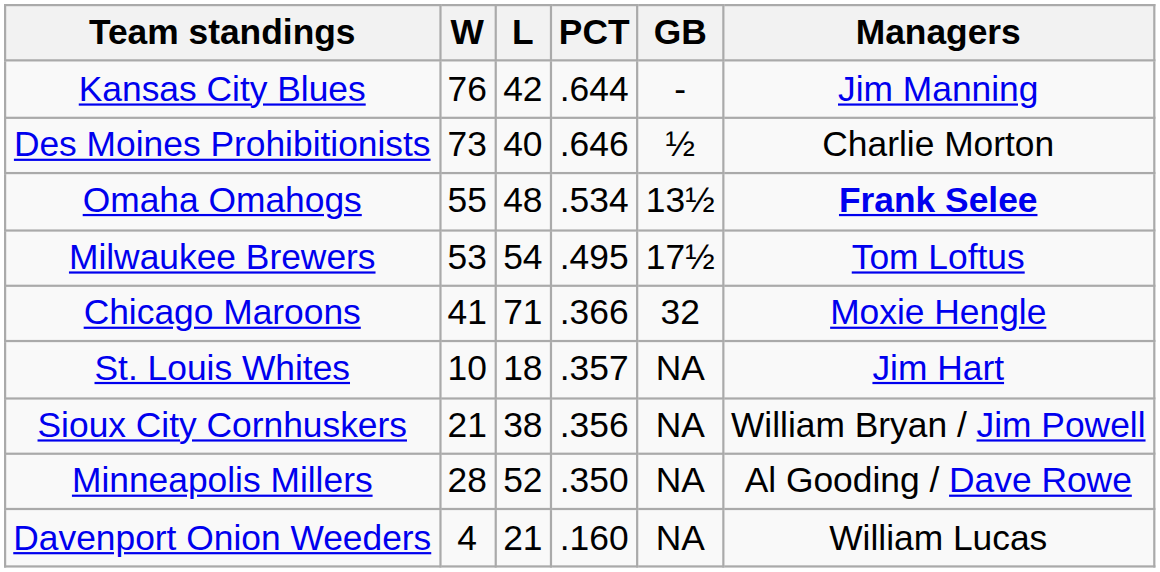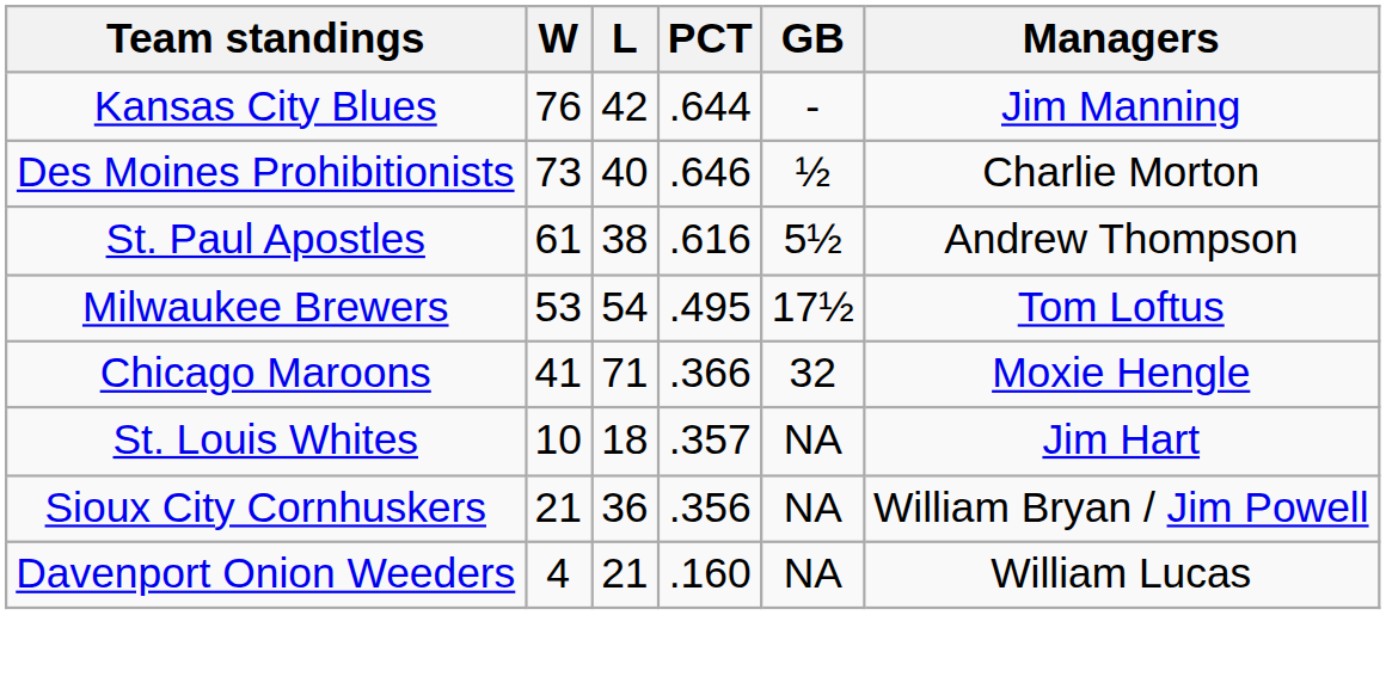 <table class="wikitable" style="text-align:center">
 <tr>
 <th>Team standings</th>
 <th>W</th>
 <th>L</th>
 <th>PCT</th>
 <th>GB</th>
 <th>Managers</th>
 </tr>
 <tr>
 <td><a href='#'>Kansas City Blues</a></td>
 <td>76</td>
 <td>42</td>
 <td>.644</td>
 <td>-</td>
 <td><a href='#'>Jim Manning</a></td>
 </tr>
 <tr>
 <td><a href='#'>Des Moines Prohibitionists</a></td>
 <td>73</td>
 <td>40</td>
 <td>.646</td>
 <td>½</td>
 <td>Charlie Morton</td>
 </tr>
 <tr>
-<td><a href='#'>Omaha Omahogs</a></td>
-<td>55</td>
-<td>48</td>
-<td>.534</td>
-<td>13½</td>
-<td><strong><a href='#'>Frank Selee</a></strong></td>
+<td><a href='#'>St. Paul Apostles</a></td>
+<td>61</td>
+<td>38</td>
+<td>.616</td>
+<td>5½</td>
+<td>Andrew Thompson</td>
 </tr>
 <tr>
 <td><a href='#'>Milwaukee Brewers</a></td>
 <td>53</td>
 <td>54</td>
 <td>.495</td>
 <td>17½</td>
 <td><a href='#'>Tom Loftus</a></td>
 </tr>
 <tr>
 <td><a href='#'>Chicago Maroons</a></td>
 <td>41</td>
 <td>71</td>
 <td>.366</td>
 <td>32</td>
 <td><a href='#'>Moxie Hengle</a></td>
 </tr>
 <tr>
 <td><a href='#'>St. Louis Whites</a></td>
 <td>10</td>
 <td>18</td>
 <td>.357</td>
 <td>NA</td>
 <td><a href='#'>Jim Hart</a></td>
 </tr>
 <tr>
 <td><a href='#'>Sioux City Cornhuskers</a></td>
 <td>21</td>
-<td>38</td>
+<td>36</td>
 <td>.356</td>
 <td>NA</td>
 <td>William Bryan / <a href='#'>Jim Powell</a></td>
-</tr>
-<tr>
-<td><a href='#'>Minneapolis Millers</a></td>
-<td>28</td>
-<td>52</td>
-<td>.350</td>
-<td>NA</td>
-<td>Al Gooding / <a href='#'>Dave Rowe</a></td>
 </tr>
 <tr>
 <td><a href='#'>Davenport Onion Weeders</a></td>
 <td>4</td>
 <td>21</td>
 <td>.160</td>
 <td>NA</td>
 <td>William Lucas</td>
 </tr>
 </table>
